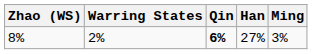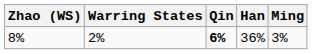 <table class="wikitable">
 <tr>
 <th>Zhao (WS)</th>
 <th>Warring States</th>
 <th>Qin</th>
 <th>Han</th>
 <th>Ming</th>
 </tr>
 <tr>
 <td>8%</td>
 <td>2%</td>
 <td><strong>6%</strong></td>
-<td>27%</td>
+<td>36%</td>
 <td>3%</td>
 </tr>
 </table>
